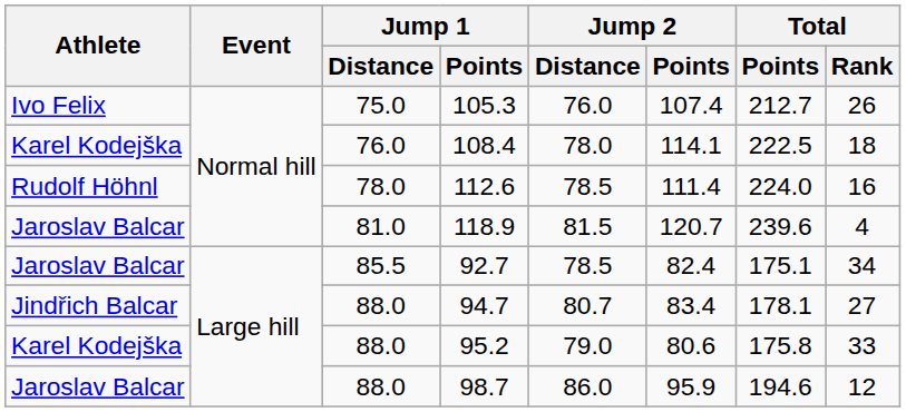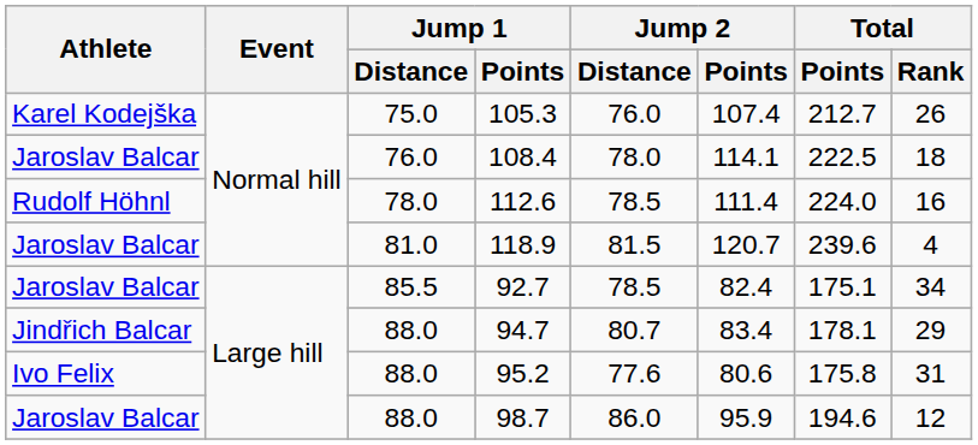 <table class="wikitable" style="font-size:90%">
 <tr>
 <th rowspan="2">Athlete</th>
 <th rowspan="2">Event</th>
 <th colspan="2">Jump 1</th>
 <th colspan="2">Jump 2</th>
 <th colspan="2">Total</th>
 </tr>
 <tr>
 <th>Distance</th>
 <th>Points</th>
 <th>Distance</th>
 <th>Points</th>
 <th>Points</th>
 <th>Rank</th>
 </tr>
 <tr>
-<td><a href='#'>Ivo Felix</a></td>
+<td><a href='#'>Karel Kodejška</a></td>
 <td rowspan="4">Normal hill</td>
 <td align="center">75.0</td>
 <td align="center">105.3</td>
 <td align="center">76.0</td>
 <td align="center">107.4</td>
 <td align="center">212.7</td>
 <td align="center">26</td>
 </tr>
 <tr>
-<td><a href='#'>Karel Kodejška</a></td>
+<td><a href='#'>Jaroslav Balcar</a></td>
 <td align="center">76.0</td>
 <td align="center">108.4</td>
 <td align="center">78.0</td>
 <td align="center">114.1</td>
 <td align="center">222.5</td>
 <td align="center">18</td>
 </tr>
 <tr>
 <td><a href='#'>Rudolf Höhnl</a></td>
 <td align="center">78.0</td>
 <td align="center">112.6</td>
 <td align="center">78.5</td>
 <td align="center">111.4</td>
 <td align="center">224.0</td>
 <td align="center">16</td>
 </tr>
 <tr>
 <td><a href='#'>Jaroslav Balcar</a></td>
 <td align="center">81.0</td>
 <td align="center">118.9</td>
 <td align="center">81.5</td>
 <td align="center">120.7</td>
 <td align="center">239.6</td>
 <td align="center">4</td>
 </tr>
 <tr>
 <td><a href='#'>Jaroslav Balcar</a></td>
 <td rowspan="4">Large hill</td>
 <td align="center">85.5</td>
 <td align="center">92.7</td>
 <td align="center">78.5</td>
 <td align="center">82.4</td>
 <td align="center">175.1</td>
 <td align="center">34</td>
 </tr>
 <tr>
 <td><a href='#'>Jindřich Balcar</a></td>
 <td align="center">88.0</td>
 <td align="center">94.7</td>
 <td align="center">80.7</td>
 <td align="center">83.4</td>
 <td align="center">178.1</td>
-<td align="center">27</td>
+<td align="center">29</td>
 </tr>
 <tr>
-<td><a href='#'>Karel Kodejška</a></td>
+<td><a href='#'>Ivo Felix</a></td>
 <td align="center">88.0</td>
 <td align="center">95.2</td>
-<td align="center">79.0</td>
+<td align="center">77.6</td>
 <td align="center">80.6</td>
 <td align="center">175.8</td>
-<td align="center">33</td>
+<td align="center">31</td>
 </tr>
 <tr>
 <td><a href='#'>Jaroslav Balcar</a></td>
 <td align="center">88.0</td>
 <td align="center">98.7</td>
 <td align="center">86.0</td>
 <td align="center">95.9</td>
 <td align="center">194.6</td>
 <td align="center">12</td>
 </tr>
 </table>
